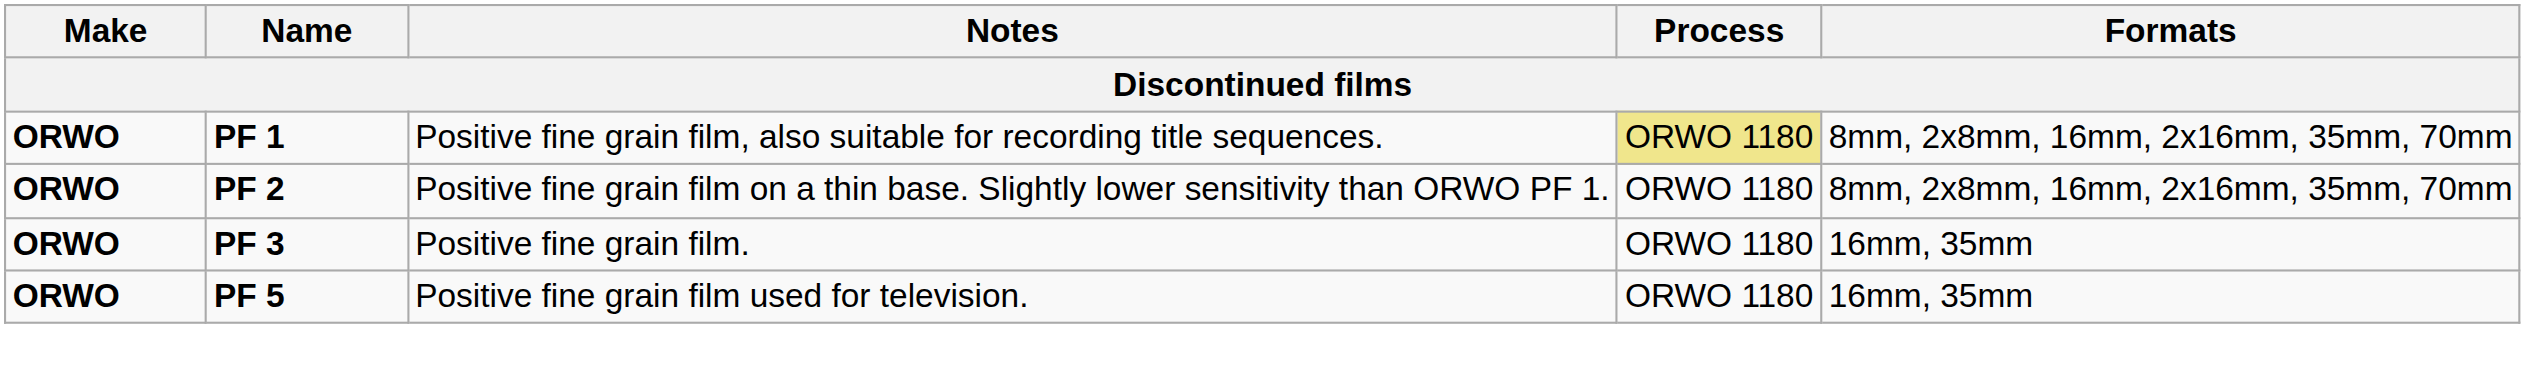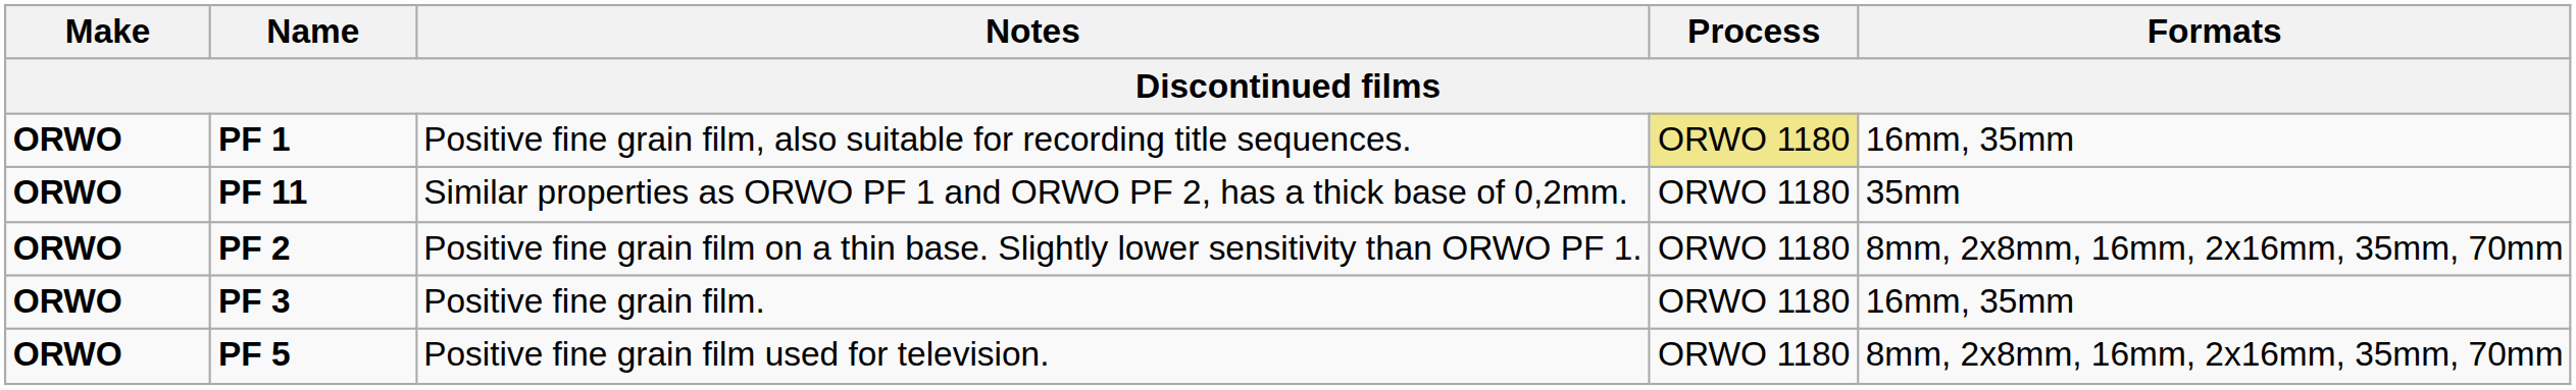 <table class="wikitable">
 <tr>
 <th width="8%">Make</th>
 <th width="8%">Name</th>
 <th>Notes</th>
 <th>Process</th>
 <th>Formats</th>
 </tr>
 <tr>
 <th colspan="5">Discontinued films</th>
 </tr>
 <tr>
 <td><strong>ORWO</strong></td>
 <td><strong>PF 1</strong></td>
 <td>Positive fine grain film, also suitable for recording title sequences.</td>
 <td style="background: khaki;">ORWO 1180</td>
-<td>8mm, 2x8mm, 16mm, 2x16mm, 35mm, 70mm</td>
+<td>16mm, 35mm</td>
+</tr>
+<tr>
+<td><strong>ORWO</strong></td>
+<td><strong>PF 11</strong></td>
+<td>Similar properties as ORWO PF 1 and ORWO PF 2, has a thick base of 0,2mm.</td>
+<td>ORWO 1180</td>
+<td>35mm</td>
 </tr>
 <tr>
 <td><strong>ORWO</strong></td>
 <td><strong>PF 2</strong></td>
 <td>Positive fine grain film on a thin base. Slightly lower sensitivity than ORWO PF 1.</td>
 <td>ORWO 1180</td>
 <td>8mm, 2x8mm, 16mm, 2x16mm, 35mm, 70mm</td>
 </tr>
 <tr>
 <td><strong>ORWO</strong></td>
 <td><strong>PF 3</strong></td>
 <td>Positive fine grain film.</td>
 <td>ORWO 1180</td>
 <td>16mm, 35mm</td>
 </tr>
 <tr>
 <td><strong>ORWO</strong></td>
 <td><strong>PF 5</strong></td>
 <td>Positive fine grain film used for television.</td>
 <td>ORWO 1180</td>
-<td>16mm, 35mm</td>
+<td>8mm, 2x8mm, 16mm, 2x16mm, 35mm, 70mm</td>
 </tr>
 </table>
